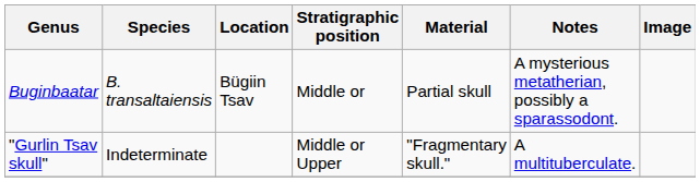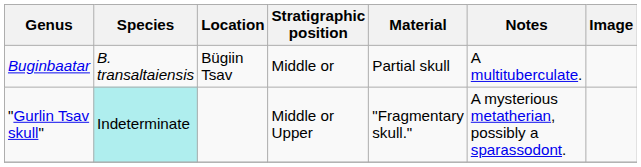 <table class="wikitable" align="center" width="100%">
 <tr>
 <th>Genus</th>
 <th>Species</th>
 <th>Location</th>
 <th>Stratigraphic position</th>
 <th>Material</th>
 <th>Notes</th>
 <th>Image</th>
 </tr>
 <tr>
 <td><em><a href='#'>Buginbaatar</a></em></td>
 <td><em>B. transaltaiensis</em></td>
 <td>Bügiin Tsav</td>
 <td>Middle or</td>
 <td>Partial skull</td>
-<td>A mysterious <a href='#'>metatherian</a>, possibly a <a href='#'>sparassodont</a>.</td>
+<td>A <a href='#'>multituberculate</a>.</td>
 <td></td>
 </tr>
 <tr>
 <td>"<a href='#'>Gurlin Tsav skull</a>"</td>
-<td>Indeterminate</td>
+<td style="background: paleturquoise;">Indeterminate</td>
 <td></td>
 <td>Middle or Upper</td>
 <td>"Fragmentary skull."</td>
-<td>A <a href='#'>multituberculate</a>.</td>
+<td>A mysterious <a href='#'>metatherian</a>, possibly a <a href='#'>sparassodont</a>.</td>
 <td></td>
 </tr>
 <tr>
 </tr>
 </table>
